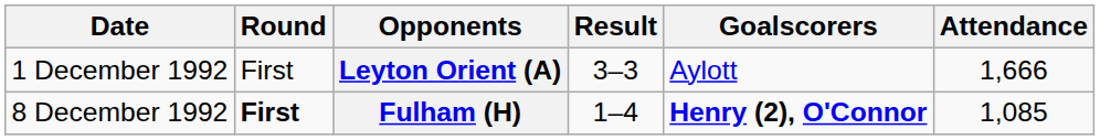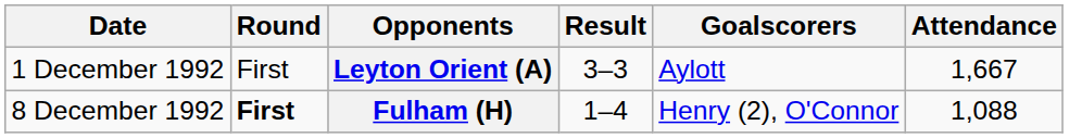 <table class="wikitable plainrowheaders sortable">
 <tr>
 <th scope=col>Date</th>
 <th scope=col>Round</th>
 <th scope=col>Opponents</th>
 <th scope=col>Result</th>
 <th scope=col class=unsortable>Goalscorers</th>
 <th scope=col>Attendance</th>
 </tr>
 <tr>
 <td>1 December 1992</td>
 <td>First</td>
 <th scope=row><a href='#'>Leyton Orient</a> (A)</th>
 <td align=center>3–3</td>
 <td><a href='#'>Aylott</a></td>
-<td align=center>1,666</td>
+<td align=center>1,667</td>
 </tr>
 <tr>
 <td>8 December 1992</td>
 <td><strong>First</strong></td>
 <th scope=row><a href='#'>Fulham</a> (H)</th>
 <td align=center>1–4</td>
-<td><strong><a href='#'>Henry</a> (2), <a href='#'>O'Connor</a></strong></td>
-<td align=center>1,085</td>
+<td><a href='#'>Henry</a> (2), <a href='#'>O'Connor</a></td>
+<td align=center>1,088</td>
 </tr>
 </table>
